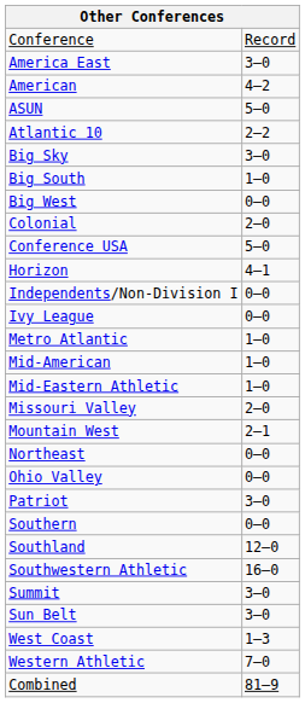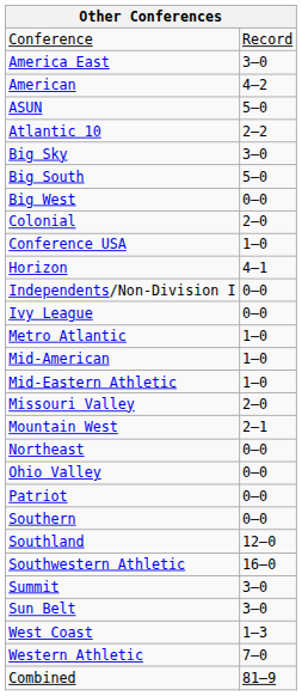 <table class="wikitable">
 <tr>
 <th colspan="2">Other Conferences</th>
 </tr>
 <tr>
 <td><u>Conference</u></td>
 <td><u>Record</u></td>
 </tr>
 <tr>
 <td><a href='#'>America East</a></td>
 <td>3–0</td>
 </tr>
 <tr>
 <td><a href='#'>American</a></td>
 <td>4–2</td>
 </tr>
 <tr>
 <td><a href='#'>ASUN</a></td>
 <td>5–0</td>
 </tr>
 <tr>
 <td><a href='#'>Atlantic 10</a></td>
 <td>2–2</td>
 </tr>
 <tr>
 <td><a href='#'>Big Sky</a></td>
 <td>3–0</td>
 </tr>
 <tr>
 <td><a href='#'>Big South</a></td>
-<td>1–0</td>
+<td>5–0</td>
 </tr>
 <tr>
 <td><a href='#'>Big West</a></td>
 <td>0–0</td>
 </tr>
 <tr>
 <td><a href='#'>Colonial</a></td>
 <td>2–0</td>
 </tr>
 <tr>
 <td><a href='#'>Conference USA</a></td>
-<td>5–0</td>
+<td>1–0</td>
 </tr>
 <tr>
 <td><a href='#'>Horizon</a></td>
 <td>4–1</td>
 </tr>
 <tr>
 <td><a href='#'>Independents</a>/Non-Division I</td>
 <td>0–0</td>
 </tr>
 <tr>
 <td><a href='#'>Ivy League</a></td>
 <td>0–0</td>
 </tr>
 <tr>
 <td><a href='#'>Metro Atlantic</a></td>
 <td>1–0</td>
 </tr>
 <tr>
 <td><a href='#'>Mid-American</a></td>
 <td>1–0</td>
 </tr>
 <tr>
 <td><a href='#'>Mid-Eastern Athletic</a></td>
 <td>1–0</td>
 </tr>
 <tr>
 <td><a href='#'>Missouri Valley</a></td>
 <td>2–0</td>
 </tr>
 <tr>
 <td><a href='#'>Mountain West</a></td>
 <td>2–1</td>
 </tr>
 <tr>
 <td><a href='#'>Northeast</a></td>
 <td>0–0</td>
 </tr>
 <tr>
 <td><a href='#'>Ohio Valley</a></td>
 <td>0–0</td>
 </tr>
 <tr>
 <td><a href='#'>Patriot</a></td>
-<td>3–0</td>
+<td>0–0</td>
 </tr>
 <tr>
 <td><a href='#'>Southern</a></td>
 <td>0–0</td>
 </tr>
 <tr>
 <td><a href='#'>Southland</a></td>
 <td>12–0</td>
 </tr>
 <tr>
 <td><a href='#'>Southwestern Athletic</a></td>
 <td>16–0</td>
 </tr>
 <tr>
 <td><a href='#'>Summit</a></td>
 <td>3–0</td>
 </tr>
 <tr>
 <td><a href='#'>Sun Belt</a></td>
 <td>3–0</td>
 </tr>
 <tr>
 <td><a href='#'>West Coast</a></td>
 <td>1–3</td>
 </tr>
 <tr>
 <td><a href='#'>Western Athletic</a></td>
 <td>7–0</td>
 </tr>
 <tr>
 <td><u>Combined</u></td>
 <td><u>81–9</u></td>
 </tr>
 </table>
